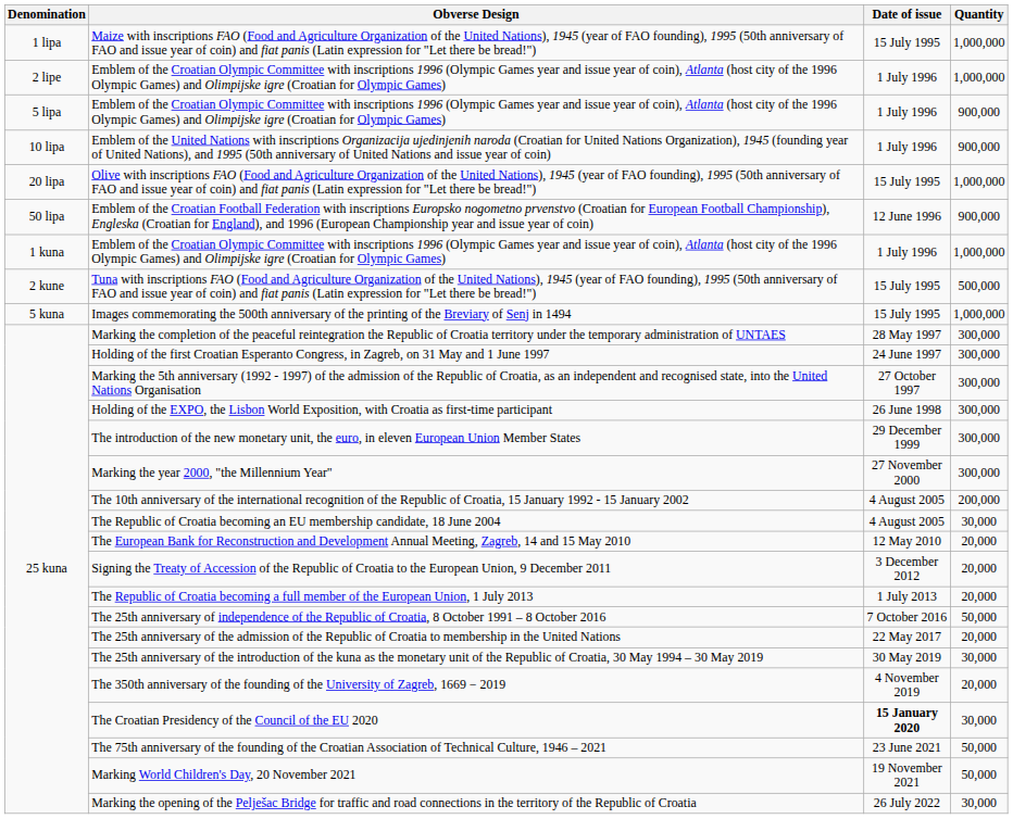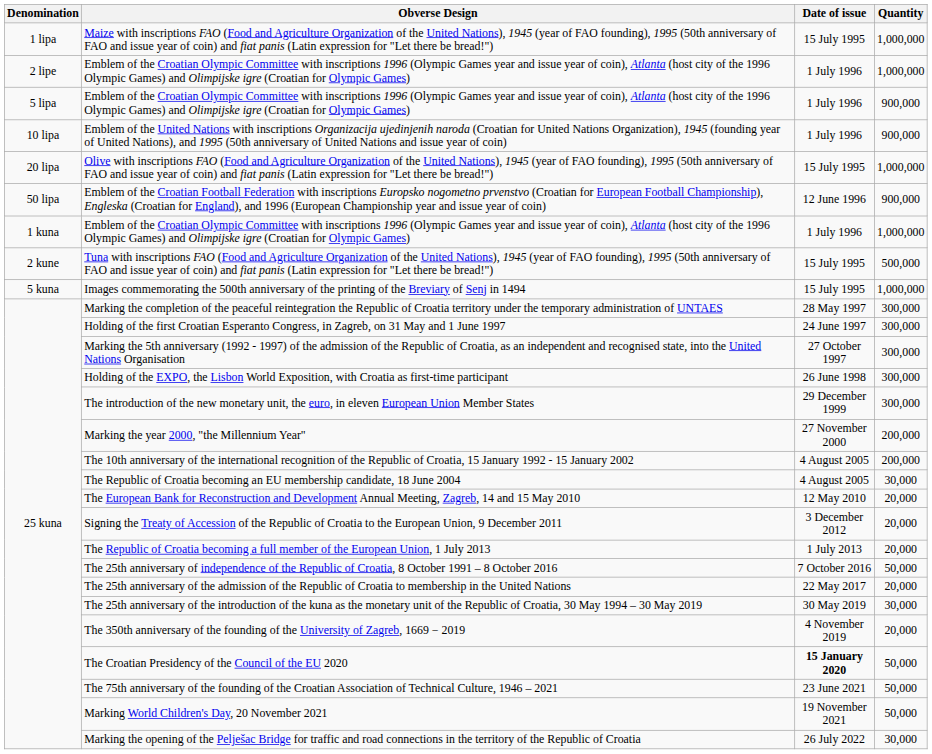 <table class="wikitable">
 <tr>
 <th align="center">Denomination</th>
 <th align="center">Obverse Design</th>
 <th align="center">Date of issue</th>
 <th align="center">Quantity</th>
 </tr>
 <tr>
 <td align=center>1 lipa</td>
 <td><a href='#'>Maize</a> with inscriptions <em>FAO</em> (<a href='#'>Food and Agriculture Organization</a> of the <a href='#'>United Nations</a>), <em>1945</em> (year of FAO founding), <em>1995</em> (50th anniversary of FAO and issue year of coin) and <em>fiat panis</em> (Latin expression for "Let there be bread!")</td>
 <td align=center>15 July 1995</td>
 <td align=center>1,000,000</td>
 </tr>
 <tr>
 <td align=center>2 lipe</td>
 <td>Emblem of the <a href='#'>Croatian Olympic Committee</a> with inscriptions <em>1996</em> (Olympic Games year and issue year of coin), <em><a href='#'>Atlanta</a></em> (host city of the 1996 Olympic Games) and <em>Olimpijske igre</em> (Croatian for <a href='#'>Olympic Games</a>)</td>
 <td align=center>1 July 1996</td>
 <td align=center>1,000,000</td>
 </tr>
 <tr>
 <td align=center>5 lipa</td>
 <td>Emblem of the <a href='#'>Croatian Olympic Committee</a> with inscriptions <em>1996</em> (Olympic Games year and issue year of coin), <em><a href='#'>Atlanta</a></em> (host city of the 1996 Olympic Games) and <em>Olimpijske igre</em> (Croatian for <a href='#'>Olympic Games</a>)</td>
 <td align=center>1 July 1996</td>
 <td align=center>900,000</td>
 </tr>
 <tr>
 <td align=center>10 lipa</td>
 <td>Emblem of the <a href='#'>United Nations</a> with inscriptions <em>Organizacija ujedinjenih naroda</em> (Croatian for United Nations Organization), <em>1945</em> (founding year of United Nations), and <em>1995</em> (50th anniversary of United Nations and issue year of coin)</td>
 <td align=center>1 July 1996</td>
 <td align=center>900,000</td>
 </tr>
 <tr>
 <td align=center>20 lipa</td>
 <td><a href='#'>Olive</a> with inscriptions <em>FAO</em> (<a href='#'>Food and Agriculture Organization</a> of the <a href='#'>United Nations</a>), <em>1945</em> (year of FAO founding), <em>1995</em> (50th anniversary of FAO and issue year of coin) and <em>fiat panis</em> (Latin expression for "Let there be bread!")</td>
 <td align=center>15 July 1995</td>
 <td align=center>1,000,000</td>
 </tr>
 <tr>
 <td align=center>50 lipa</td>
 <td>Emblem of the <a href='#'>Croatian Football Federation</a> with inscriptions <em>Europsko nogometno prvenstvo</em> (Croatian for <a href='#'>European Football Championship</a>), <em>Engleska</em> (Croatian for <a href='#'>England</a>), and 1996 (European Championship year and issue year of coin)</td>
 <td align=center>12 June 1996</td>
 <td align=center>900,000</td>
 </tr>
 <tr>
 <td align=center>1 kuna</td>
 <td>Emblem of the <a href='#'>Croatian Olympic Committee</a> with inscriptions <em>1996</em> (Olympic Games year and issue year of coin), <em><a href='#'>Atlanta</a></em> (host city of the 1996 Olympic Games) and <em>Olimpijske igre</em> (Croatian for <a href='#'>Olympic Games</a>)</td>
 <td align=center>1 July 1996</td>
 <td align=center>1,000,000</td>
 </tr>
 <tr>
 <td align=center>2 kune</td>
 <td><a href='#'>Tuna</a> with inscriptions <em>FAO</em> (<a href='#'>Food and Agriculture Organization</a> of the <a href='#'>United Nations</a>), <em>1945</em> (year of FAO founding), <em>1995</em> (50th anniversary of FAO and issue year of coin) and <em>fiat panis</em> (Latin expression for "Let there be bread!")</td>
 <td align=center>15 July 1995</td>
 <td align=center>500,000</td>
 </tr>
 <tr>
 <td align=center>5 kuna</td>
 <td>Images commemorating the 500th anniversary of the printing of the <a href='#'>Breviary</a> of <a href='#'>Senj</a> in 1494</td>
 <td align=center>15 July 1995</td>
 <td align=center>1,000,000</td>
 </tr>
 <tr>
 <td rowspan="19" align="center">25 kuna</td>
 <td>Marking the completion of the peaceful reintegration the Republic of Croatia territory under the temporary administration of <a href='#'>UNTAES</a></td>
 <td align=center>28 May 1997</td>
 <td align=center>300,000</td>
 </tr>
 <tr>
 <td>Holding of the first Croatian Esperanto Congress, in Zagreb, on 31 May and 1 June 1997</td>
 <td align=center>24 June 1997</td>
 <td align=center>300,000</td>
 </tr>
 <tr>
 <td>Marking the 5th anniversary (1992 - 1997) of the admission of the Republic of Croatia, as an independent and recognised state, into the <a href='#'>United Nations</a> Organisation</td>
 <td align=center>27 October 1997</td>
 <td align=center>300,000</td>
 </tr>
 <tr>
 <td>Holding of the <a href='#'>EXPO</a>, the <a href='#'>Lisbon</a> World Exposition, with Croatia as first-time participant</td>
 <td align=center>26 June 1998</td>
 <td align=center>300,000</td>
 </tr>
 <tr>
 <td>The introduction of the new monetary unit, the <a href='#'>euro</a>, in eleven <a href='#'>European Union</a> Member States</td>
 <td align=center>29 December 1999</td>
 <td align=center>300,000</td>
 </tr>
 <tr>
 <td>Marking the year <a href='#'>2000</a>, "the Millennium Year"</td>
 <td align=center>27 November 2000</td>
-<td align=center>300,000</td>
+<td align=center>200,000</td>
 </tr>
 <tr>
 <td>The 10th anniversary of the international recognition of the Republic of Croatia, 15 January 1992 - 15 January 2002</td>
 <td align=center>4 August 2005</td>
 <td align=center>200,000</td>
 </tr>
 <tr>
 <td>The Republic of Croatia becoming an EU membership candidate, 18 June 2004</td>
 <td align=center>4 August 2005</td>
 <td align=center>30,000</td>
 </tr>
 <tr>
 <td>The <a href='#'>European Bank for Reconstruction and Development</a> Annual Meeting, <a href='#'>Zagreb</a>, 14 and 15 May 2010</td>
 <td align=center>12 May 2010</td>
 <td align=center>20,000</td>
 </tr>
 <tr>
 <td>Signing the <a href='#'>Treaty of Accession</a> of the Republic of Croatia to the European Union, 9 December 2011</td>
 <td align=center>3 December 2012</td>
 <td align=center>20,000</td>
 </tr>
 <tr>
 <td>The <a href='#'>Republic of Croatia becoming a full member of the European Union</a>, 1 July 2013</td>
 <td align=center>1 July 2013</td>
 <td align=center>20,000</td>
 </tr>
 <tr>
 <td>The 25th anniversary of <a href='#'>independence of the Republic of Croatia</a>, 8 October 1991 – 8 October 2016</td>
 <td align=center>7 October 2016</td>
 <td align=center>50,000</td>
 </tr>
 <tr>
 <td>The 25th anniversary of the admission of the Republic of Croatia to membership in the United Nations</td>
 <td align=center>22 May 2017</td>
 <td align=center>20,000</td>
 </tr>
 <tr>
 <td>The 25th anniversary of the introduction of the kuna as the monetary unit of the Republic of Croatia, 30 May 1994 – 30 May 2019</td>
 <td align=center>30 May 2019</td>
 <td align=center>30,000</td>
 </tr>
 <tr>
 <td>The 350th anniversary of the founding of the <a href='#'>University of Zagreb</a>, 1669 − 2019</td>
 <td align=center>4 November 2019</td>
 <td align=center>20,000</td>
 </tr>
 <tr>
 <td>The Croatian Presidency of the <a href='#'>Council of the EU</a> 2020</td>
 <td align=center><strong>15 January 2020</strong></td>
-<td align=center>30,000</td>
+<td align=center>50,000</td>
 </tr>
 <tr>
 <td>The 75th anniversary of the founding of the Croatian Association of Technical Culture, 1946 – 2021</td>
 <td align=center>23 June 2021</td>
 <td align=center>50,000</td>
 </tr>
 <tr>
 <td>Marking <a href='#'>World Children's Day</a>, 20 November 2021</td>
 <td align=center>19 November 2021</td>
 <td align=center>50,000</td>
 </tr>
 <tr>
 <td>Marking the opening of the <a href='#'>Pelješac Bridge</a> for traffic and road connections in the territory of the Republic of Croatia</td>
 <td align=center>26 July 2022</td>
 <td align=center>30,000</td>
 </tr>
 </table>
